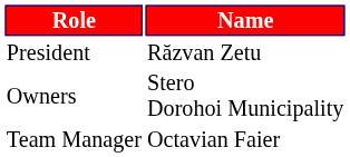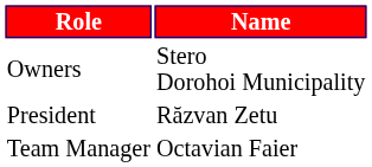 <table class="toccolours">
 <tr>
 <th style="background:#FF0000;color:#FFFFFF;border:1px solid #000080;">Role</th>
 <th style="background:#FF0000;color:#FFFFFF;border:1px solid #000080;">Name</th>
 </tr>
 <tr>
+<td>Owners</td>
+<td> Stero <br>  Dorohoi Municipality</td>
+</tr>
+<tr>
 <td>President</td>
 <td> Răzvan Zetu</td>
-</tr>
-<tr>
-<td>Owners</td>
-<td> Stero <br>  Dorohoi Municipality</td>
 </tr>
 <tr>
 <td>Team Manager</td>
 <td> Octavian Faier</td>
 </tr>
 </table>
